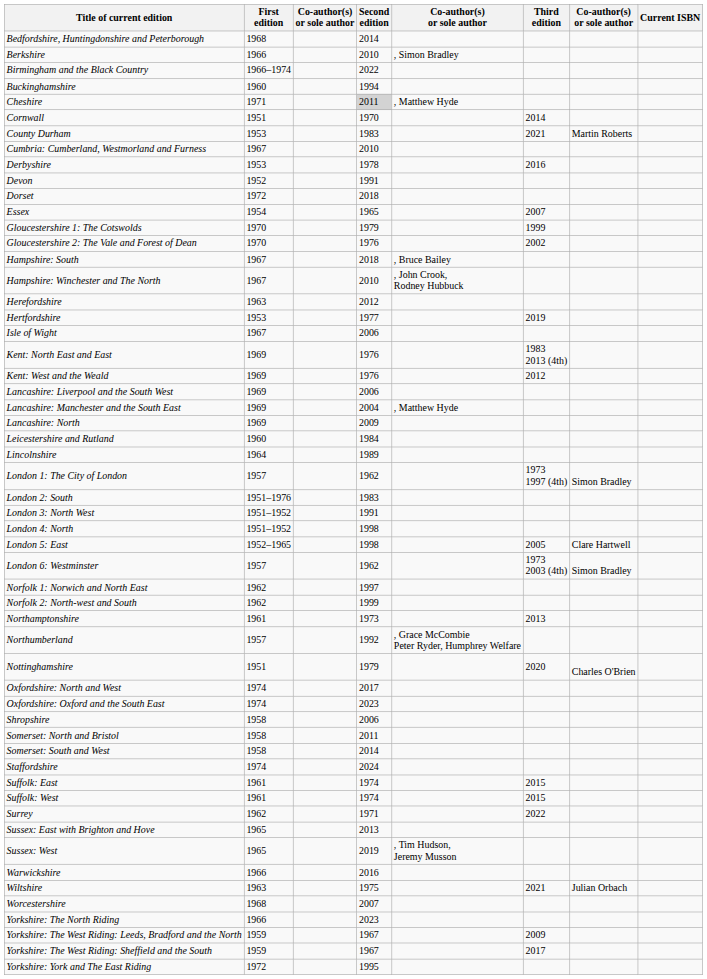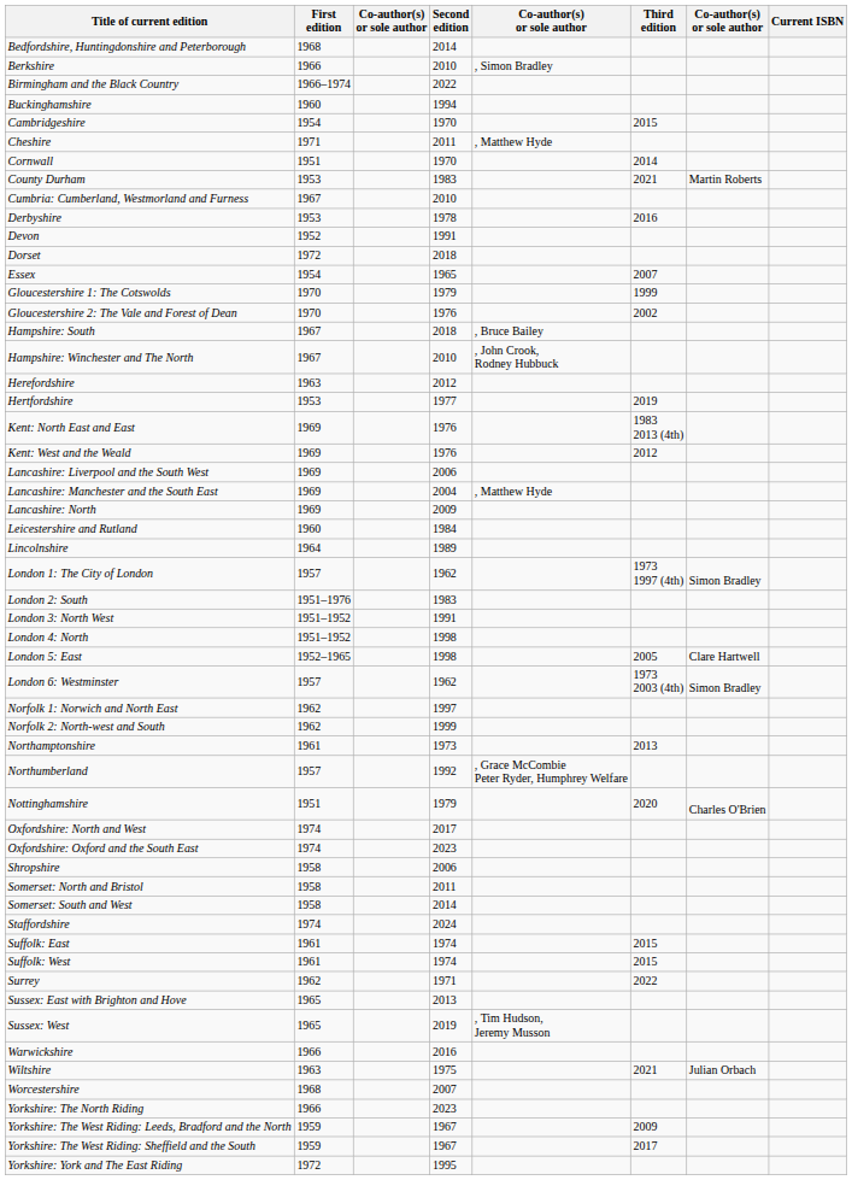 <table class="wikitable sortable">
 <tr>
 <th>Title of current edition</th>
 <th data-sort-type="isoDate">First<br> edition</th>
 <th>Co-author(s)<br>or sole author</th>
 <th>Second<br> edition</th>
 <th>Co-author(s)<br>or sole author</th>
 <th>Third<br> edition</th>
 <th>Co-author(s)<br>or sole author</th>
 <th>Current ISBN</th>
 </tr>
 <tr>
 <td><em>Bedfordshire, Huntingdonshire and Peterborough</em></td>
 <td>1968</td>
 <td></td>
 <td>2014</td>
 <td></td>
 <td></td>
 <td></td>
 <td></td>
 </tr>
 <tr>
 <td><em>Berkshire</em></td>
 <td>1966</td>
 <td></td>
 <td>2010</td>
 <td>, Simon Bradley</td>
 <td></td>
 <td></td>
 <td></td>
 </tr>
 <tr>
 <td><em>Birmingham and the Black Country</em></td>
 <td>1966–1974</td>
 <td></td>
 <td>2022</td>
 <td></td>
 <td></td>
 <td></td>
 <td></td>
 </tr>
 <tr>
 <td><em>Buckinghamshire</em></td>
 <td>1960</td>
 <td></td>
 <td>1994</td>
 <td></td>
 <td></td>
 <td></td>
 <td></td>
 </tr>
 <tr>
+<td><em>Cambridgeshire</em></td>
+<td>1954</td>
+<td></td>
+<td>1970</td>
+<td></td>
+<td>2015</td>
+<td></td>
+<td></td>
+</tr>
+<tr>
 <td><em>Cheshire</em></td>
 <td>1971</td>
 <td></td>
-<td style="background: lightgrey;">2011</td>
+<td>2011</td>
 <td>, Matthew Hyde</td>
 <td></td>
 <td></td>
 <td></td>
 </tr>
 <tr>
 <td><em>Cornwall</em></td>
 <td>1951</td>
 <td></td>
 <td>1970</td>
 <td></td>
 <td>2014</td>
 <td></td>
 <td></td>
 </tr>
 <tr>
 <td><em>County Durham</em></td>
 <td>1953</td>
 <td></td>
 <td>1983</td>
 <td></td>
 <td>2021</td>
 <td>Martin Roberts</td>
 <td></td>
 </tr>
 <tr>
 <td><em>Cumbria: Cumberland, Westmorland and Furness</em></td>
 <td data-sort-value="1967">1967</td>
 <td></td>
 <td>2010</td>
 <td></td>
 <td></td>
 <td></td>
 <td></td>
 </tr>
 <tr>
 <td><em>Derbyshire</em></td>
 <td>1953</td>
 <td></td>
 <td>1978</td>
 <td></td>
 <td>2016</td>
 <td></td>
 <td></td>
 </tr>
 <tr>
 <td><em>Devon</em></td>
 <td data-sort-value="1952">1952</td>
 <td></td>
 <td>1991</td>
 <td></td>
 <td></td>
 <td></td>
 <td></td>
 </tr>
 <tr>
 <td><em>Dorset</em></td>
 <td>1972</td>
 <td></td>
 <td>2018</td>
 <td></td>
 <td></td>
 <td></td>
 <td></td>
 </tr>
 <tr>
 <td><em>Essex</em></td>
 <td>1954</td>
 <td></td>
 <td>1965</td>
 <td></td>
 <td>2007</td>
 <td></td>
 <td></td>
 </tr>
 <tr>
 <td><em>Gloucestershire 1: The Cotswolds</em></td>
 <td>1970</td>
 <td></td>
 <td>1979</td>
 <td></td>
 <td>1999</td>
 <td></td>
 <td></td>
 </tr>
 <tr>
 <td><em>Gloucestershire 2: The Vale and Forest of Dean</em></td>
 <td>1970</td>
 <td></td>
 <td>1976</td>
 <td></td>
 <td>2002</td>
 <td></td>
 <td></td>
 </tr>
 <tr>
 <td><em>Hampshire: South</em></td>
 <td data-sort-value="1967">1967</td>
 <td></td>
 <td>2018</td>
 <td>, Bruce Bailey</td>
 <td></td>
 <td></td>
 <td></td>
 </tr>
 <tr>
 <td><em>Hampshire: Winchester and The North</em></td>
 <td data-sort-value="1967">1967</td>
 <td></td>
 <td>2010</td>
 <td>, John Crook,<br>Rodney Hubbuck</td>
 <td></td>
 <td></td>
 <td></td>
 </tr>
 <tr>
 <td><em>Herefordshire</em></td>
 <td>1963</td>
 <td></td>
 <td>2012</td>
 <td></td>
 <td></td>
 <td></td>
 <td></td>
 </tr>
 <tr>
 <td><em>Hertfordshire</em></td>
 <td>1953</td>
 <td></td>
 <td>1977</td>
 <td></td>
 <td>2019</td>
-<td></td>
-<td></td>
-</tr>
-<tr>
-<td><em>Isle of Wight</em></td>
-<td data-sort-value="1967">1967</td>
-<td></td>
-<td>2006</td>
-<td></td>
-<td></td>
 <td></td>
 <td></td>
 </tr>
 <tr>
 <td><em>Kent: North East and East</em></td>
 <td>1969</td>
 <td></td>
 <td>1976</td>
 <td></td>
 <td>1983<br> 2013 (4th)</td>
 <td></td>
 <td></td>
 </tr>
 <tr>
 <td><em>Kent: West and the Weald</em></td>
 <td>1969</td>
 <td></td>
 <td>1976</td>
 <td></td>
 <td>2012</td>
 <td></td>
 <td></td>
 </tr>
 <tr>
 <td><em>Lancashire: Liverpool and the South West</em></td>
 <td data-sort-value="1969">1969</td>
 <td></td>
 <td>2006</td>
 <td></td>
 <td></td>
 <td></td>
 <td></td>
 </tr>
 <tr>
 <td><em>Lancashire: Manchester and the South East</em></td>
 <td data-sort-value="1969">1969</td>
 <td></td>
 <td>2004</td>
 <td>, Matthew Hyde</td>
 <td></td>
 <td></td>
 <td></td>
 </tr>
 <tr>
 <td><em>Lancashire: North</em></td>
 <td>1969</td>
 <td></td>
 <td>2009</td>
 <td></td>
 <td></td>
 <td></td>
 <td></td>
 </tr>
 <tr>
 <td><em>Leicestershire and Rutland</em></td>
 <td>1960</td>
 <td></td>
 <td>1984</td>
 <td></td>
 <td></td>
 <td></td>
 <td></td>
 </tr>
 <tr>
 <td><em>Lincolnshire</em></td>
 <td>1964</td>
 <td></td>
 <td>1989</td>
 <td></td>
 <td></td>
 <td></td>
 <td></td>
 </tr>
 <tr>
 <td><em>London 1: The City of London</em></td>
 <td data-sort-value="1957">1957</td>
 <td></td>
 <td data-sort-value="1962">1962</td>
 <td></td>
 <td>1973<br>1997 (4th)</td>
 <td><br> Simon Bradley</td>
 <td></td>
 </tr>
 <tr>
 <td><em>London 2: South</em></td>
 <td data-sort-value="1952">1951–1976</td>
 <td></td>
 <td>1983</td>
 <td></td>
 <td></td>
 <td></td>
 <td></td>
 </tr>
 <tr>
 <td><em>London 3: North West</em></td>
 <td data-sort-value="1951">1951–1952</td>
 <td></td>
 <td>1991</td>
 <td></td>
 <td></td>
 <td></td>
 <td></td>
 </tr>
 <tr>
 <td><em>London 4: North</em></td>
 <td data-sort-value="1951">1951–1952</td>
 <td></td>
 <td>1998</td>
 <td></td>
 <td></td>
 <td></td>
 <td></td>
 </tr>
 <tr>
 <td><em>London 5: East</em></td>
 <td data-sort-value="1952">1952–1965</td>
 <td></td>
 <td data-sort-value="1998">1998</td>
 <td></td>
 <td>2005</td>
 <td>Clare Hartwell</td>
 <td></td>
 </tr>
 <tr>
 <td><em>London 6: Westminster</em></td>
 <td data-sort-value="1957">1957</td>
 <td></td>
 <td data-sort-value="1962">1962</td>
 <td></td>
 <td>1973<br>2003 (4th)</td>
 <td><br> Simon Bradley</td>
 <td></td>
 </tr>
 <tr>
 <td><em>Norfolk 1: Norwich and North East</em></td>
 <td>1962</td>
 <td></td>
 <td>1997</td>
 <td></td>
 <td></td>
 <td></td>
 <td></td>
 </tr>
 <tr>
 <td><em>Norfolk 2: North-west and South</em></td>
 <td>1962</td>
 <td></td>
 <td>1999</td>
 <td></td>
 <td></td>
 <td></td>
 <td></td>
 </tr>
 <tr>
 <td><em>Northamptonshire</em></td>
 <td>1961</td>
 <td></td>
 <td>1973</td>
 <td></td>
 <td>2013</td>
 <td></td>
 <td></td>
 </tr>
 <tr>
 <td><em>Northumberland</em></td>
 <td>1957</td>
 <td></td>
 <td>1992</td>
 <td>, Grace McCombie<br>Peter Ryder, Humphrey Welfare</td>
 <td></td>
 <td></td>
 <td></td>
 </tr>
 <tr>
 <td><em>Nottinghamshire</em></td>
 <td>1951</td>
 <td></td>
 <td>1979</td>
 <td></td>
 <td>2020</td>
 <td><br>Charles O'Brien</td>
 <td></td>
 </tr>
 <tr>
 <td><em>Oxfordshire: North and West</em></td>
 <td data-sort-value="1974">1974</td>
 <td></td>
 <td>2017</td>
 <td></td>
 <td></td>
 <td></td>
 <td></td>
 </tr>
 <tr>
 <td><em>Oxfordshire: Oxford and the South East</em></td>
 <td data-sort-value="1974">1974</td>
 <td></td>
 <td>2023</td>
 <td></td>
 <td></td>
 <td></td>
 <td></td>
 </tr>
 <tr>
 <td><em>Shropshire</em></td>
 <td>1958</td>
 <td></td>
 <td>2006</td>
 <td></td>
 <td></td>
 <td></td>
 <td></td>
 </tr>
 <tr>
 <td><em>Somerset: North and Bristol</em></td>
 <td>1958</td>
 <td></td>
 <td>2011</td>
 <td></td>
 <td></td>
 <td></td>
 <td></td>
 </tr>
 <tr>
 <td><em>Somerset: South and West</em></td>
 <td>1958</td>
 <td></td>
 <td>2014</td>
 <td></td>
 <td></td>
 <td></td>
 <td></td>
 </tr>
 <tr>
 <td><em>Staffordshire</em></td>
 <td>1974</td>
 <td></td>
 <td>2024</td>
 <td></td>
 <td></td>
 <td></td>
 <td></td>
 </tr>
 <tr>
 <td><em>Suffolk: East</em></td>
 <td data-sort-value="1961">1961</td>
 <td></td>
 <td>1974</td>
 <td></td>
 <td>2015</td>
 <td></td>
 <td></td>
 </tr>
 <tr>
 <td><em>Suffolk: West</em></td>
 <td data-sort-value="1961">1961</td>
 <td></td>
 <td>1974</td>
 <td></td>
 <td>2015</td>
 <td></td>
 <td></td>
 </tr>
 <tr>
 <td><em>Surrey</em></td>
 <td>1962</td>
 <td></td>
 <td>1971</td>
 <td></td>
 <td>2022</td>
 <td></td>
 <td></td>
 </tr>
 <tr>
 <td><em>Sussex: East with Brighton and Hove</em></td>
 <td data-sort-value="1965">1965</td>
 <td></td>
 <td>2013</td>
 <td></td>
 <td></td>
 <td></td>
 <td></td>
 </tr>
 <tr>
 <td><em>Sussex: West</em></td>
 <td>1965</td>
 <td></td>
 <td>2019</td>
 <td>, Tim Hudson,<br>Jeremy Musson</td>
 <td></td>
 <td></td>
 <td></td>
 </tr>
 <tr>
 <td><em>Warwickshire</em></td>
 <td>1966</td>
 <td></td>
 <td>2016</td>
 <td></td>
 <td></td>
 <td></td>
 <td></td>
 </tr>
 <tr>
 <td><em>Wiltshire</em></td>
 <td>1963</td>
 <td></td>
 <td>1975</td>
 <td></td>
 <td>2021</td>
 <td>Julian Orbach</td>
 <td></td>
 </tr>
 <tr>
 <td><em>Worcestershire</em></td>
 <td>1968</td>
 <td></td>
 <td>2007</td>
 <td></td>
 <td></td>
 <td></td>
 <td></td>
 </tr>
 <tr>
 <td><em>Yorkshire: The North Riding</em></td>
 <td>1966</td>
 <td></td>
 <td>2023</td>
 <td></td>
 <td></td>
 <td></td>
 <td></td>
 </tr>
 <tr>
 <td><em>Yorkshire: The West Riding: Leeds, Bradford and the North</em></td>
 <td data-sort-value="1959">1959</td>
 <td></td>
 <td>1967</td>
 <td></td>
 <td>2009</td>
 <td></td>
 <td></td>
 </tr>
 <tr>
 <td><em>Yorkshire: The West Riding: Sheffield and the South</em></td>
 <td data-sort-value="1959">1959</td>
 <td></td>
 <td>1967</td>
 <td></td>
 <td>2017</td>
 <td></td>
 <td></td>
 </tr>
 <tr>
 <td><em>Yorkshire: York and The East Riding</em></td>
 <td>1972</td>
 <td></td>
 <td>1995</td>
 <td></td>
 <td></td>
 <td></td>
 <td></td>
 </tr>
 </table>
